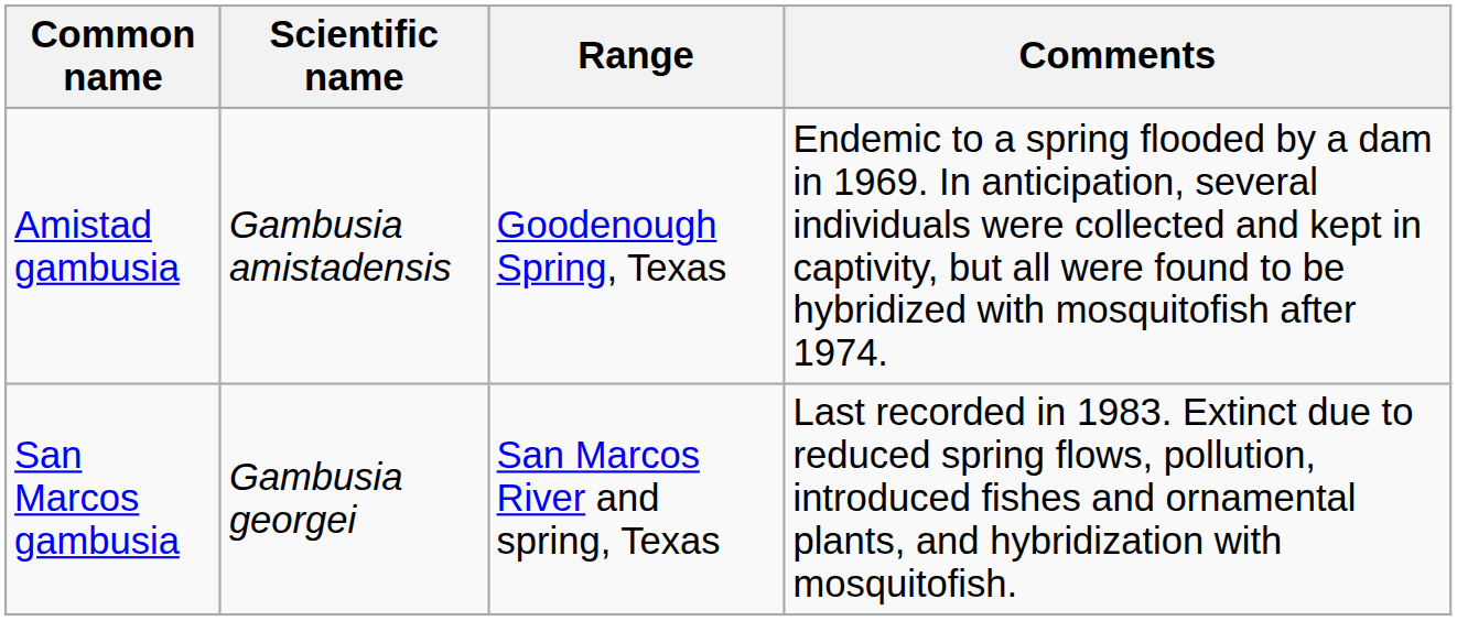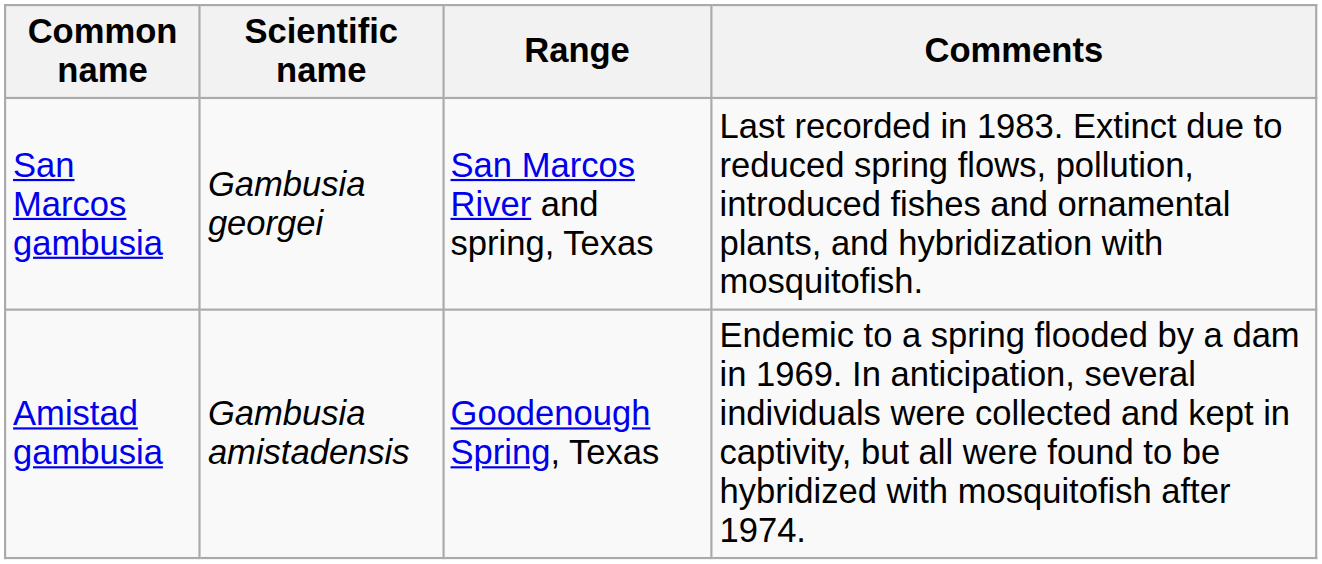 <table class="wikitable">
 <tr>
 <th>Common name</th>
 <th>Scientific name</th>
 <th>Range</th>
 <th class="unsortable">Comments</th>
 </tr>
 <tr>
+<td><a href='#'>San Marcos gambusia</a></td>
+<td><em>Gambusia georgei</em></td>
+<td><a href='#'>San Marcos River</a> and spring, Texas</td>
+<td>Last recorded in 1983. Extinct due to reduced spring flows, pollution, introduced fishes and ornamental plants, and hybridization with mosquitofish.</td>
+</tr>
+<tr>
 <td><a href='#'>Amistad gambusia</a></td>
 <td><em>Gambusia amistadensis</em></td>
 <td><a href='#'>Goodenough Spring</a>, Texas</td>
 <td>Endemic to a spring flooded by a dam in 1969. In anticipation, several individuals were collected and kept in captivity, but all were found to be hybridized with mosquitofish after 1974.</td>
 </tr>
-<tr>
-<td><a href='#'>San Marcos gambusia</a></td>
-<td><em>Gambusia georgei</em></td>
-<td><a href='#'>San Marcos River</a> and spring, Texas</td>
-<td>Last recorded in 1983. Extinct due to reduced spring flows, pollution, introduced fishes and ornamental plants, and hybridization with mosquitofish.</td>
-</tr>
 </table>
